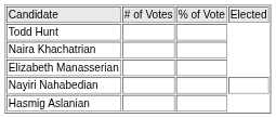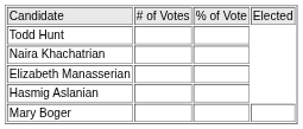 <table border="1" cellpadding="2">
 <tr align="left" colspan="2" style="background-color:#E9E9E9;">
 <td>Candidate</td>
 <td># of Votes</td>
 <td>% of Vote</td>
 <td>Elected</td>
 </tr>
 <tr>
 <td>Todd Hunt</td>
 <td></td>
 <td></td>
 </tr>
 <tr>
 <td>Naira Khachatrian</td>
 <td></td>
 <td></td>
 </tr>
 <tr>
 <td>Elizabeth Manasserian</td>
 <td></td>
 <td></td>
 </tr>
 <tr>
-<td>Nayiri Nahabedian</td>
+<td>Hasmig Aslanian</td>
+<td></td>
+<td></td>
+</tr>
+<tr>
+<td>Mary Boger</td>
 <td></td>
 <td></td>
 <td></td>
 </tr>
-<tr>
-<td>Hasmig Aslanian</td>
-<td></td>
-<td></td>
-</tr>
 </table>
